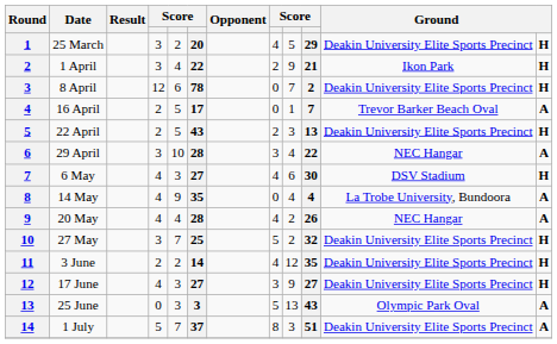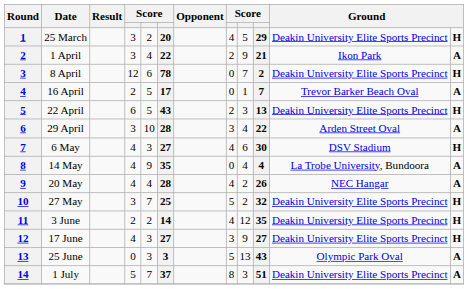 <table class="wikitable plainrowheaders" style="font-size:95%; text-align:center;">
 <tr>
 <th scope="col" rowspan="2">Round</th>
 <th scope="col" rowspan="2">Date</th>
 <th scope="col" rowspan="2">Result</th>
 <th scope="col" colspan="3">Score</th>
 <th scope="col" rowspan="2">Opponent</th>
 <th scope="col" colspan="3">Score</th>
 <th scope="col" rowspan="2" colspan="2">Ground</th>
 </tr>
 <tr>
 <th scope="col"></th>
 <th scope="col"></th>
 <th scope="col"></th>
 <th scope="col"></th>
 <th scope="col"></th>
 <th scope="col"></th>
 </tr>
 <tr>
 <th scope="row" style="text-align:center;"><a href='#'>1</a></th>
 <td>25 March</td>
 <td></td>
 <td>3</td>
 <td>2</td>
 <th>20</th>
 <td></td>
 <td>4</td>
 <td>5</td>
 <th>29</th>
 <td><a href='#'>Deakin University Elite Sports Precinct</a></td>
 <td><strong>H</strong></td>
 </tr>
 <tr>
 <th scope="row" style="text-align:center;"><a href='#'>2</a></th>
 <td>1 April</td>
 <td></td>
 <td>3</td>
 <td>4</td>
 <th>22</th>
 <td></td>
 <td>2</td>
 <td>9</td>
 <th>21</th>
 <td><a href='#'>Ikon Park</a></td>
-<td><strong>H</strong></td>
+<td><strong>A</strong></td>
 </tr>
 <tr>
 <th scope="row" style="text-align:center;"><a href='#'>3</a></th>
 <td>8 April</td>
 <td></td>
 <td>12</td>
 <td>6</td>
 <th>78</th>
 <td></td>
 <td>0</td>
 <td>7</td>
 <th>2</th>
 <td><a href='#'>Deakin University Elite Sports Precinct</a></td>
 <td><strong>H</strong></td>
 </tr>
 <tr>
 <th scope="row" style="text-align:center;"><a href='#'>4</a></th>
 <td>16 April</td>
 <td></td>
 <td>2</td>
 <td>5</td>
 <th>17</th>
 <td></td>
 <td>0</td>
 <td>1</td>
 <th>7</th>
 <td><a href='#'>Trevor Barker Beach Oval</a></td>
 <td><strong>A</strong></td>
 </tr>
 <tr>
 <th scope="row" style="text-align:center;"><a href='#'>5</a></th>
 <td>22 April</td>
 <td></td>
-<td>2</td>
+<td>6</td>
 <td>5</td>
 <th>43</th>
 <td></td>
 <td>2</td>
 <td>3</td>
 <th>13</th>
 <td><a href='#'>Deakin University Elite Sports Precinct</a></td>
 <td><strong>H</strong></td>
 </tr>
 <tr>
 <th scope="row" style="text-align:center;"><a href='#'>6</a></th>
 <td>29 April</td>
 <td></td>
 <td>3</td>
 <td>10</td>
 <th>28</th>
 <td></td>
 <td>3</td>
 <td>4</td>
 <th>22</th>
-<td><a href='#'>NEC Hangar</a></td>
+<td><a href='#'>Arden Street Oval</a></td>
 <td><strong>A</strong></td>
 </tr>
 <tr>
 <th scope="row" style="text-align:center;"><a href='#'>7</a></th>
 <td>6 May</td>
 <td></td>
 <td>4</td>
 <td>3</td>
 <th>27</th>
 <td></td>
 <td>4</td>
 <td>6</td>
 <th>30</th>
 <td><a href='#'>DSV Stadium</a></td>
 <td><strong>H</strong></td>
 </tr>
 <tr>
 <th scope="row" style="text-align:center;"><a href='#'>8</a></th>
 <td>14 May</td>
 <td></td>
 <td>4</td>
 <td>9</td>
 <th>35</th>
 <td></td>
 <td>0</td>
 <td>4</td>
 <th>4</th>
 <td><a href='#'>La Trobe University</a>, Bundoora</td>
 <td><strong>A</strong></td>
 </tr>
 <tr>
 <th scope="row" style="text-align:center;"><a href='#'>9</a></th>
 <td>20 May</td>
 <td></td>
 <td>4</td>
 <td>4</td>
 <th>28</th>
 <td></td>
 <td>4</td>
 <td>2</td>
 <th>26</th>
 <td><a href='#'>NEC Hangar</a></td>
 <td><strong>A</strong></td>
 </tr>
 <tr>
 <th scope="row" style="text-align:center;"><a href='#'>10</a></th>
 <td>27 May</td>
 <td></td>
 <td>3</td>
 <td>7</td>
 <th>25</th>
 <td></td>
 <td>5</td>
 <td>2</td>
 <th>32</th>
 <td><a href='#'>Deakin University Elite Sports Precinct</a></td>
 <td><strong>H</strong></td>
 </tr>
 <tr>
 <th scope="row" style="text-align:center;"><a href='#'>11</a></th>
 <td>3 June</td>
 <td></td>
 <td>2</td>
 <td>2</td>
 <th>14</th>
 <td></td>
 <td>4</td>
 <td>12</td>
 <th>35</th>
 <td><a href='#'>Deakin University Elite Sports Precinct</a></td>
 <td><strong>H</strong></td>
 </tr>
 <tr>
 <th scope="row" style="text-align:center;"><a href='#'>12</a></th>
 <td>17 June</td>
 <td></td>
 <td>4</td>
 <td>3</td>
 <th>27</th>
 <td></td>
 <td>3</td>
 <td>9</td>
 <th>27</th>
 <td><a href='#'>Deakin University Elite Sports Precinct</a></td>
 <td><strong>H</strong></td>
 </tr>
 <tr>
 <th scope="row" style="text-align:center;"><a href='#'>13</a></th>
 <td>25 June</td>
 <td></td>
 <td>0</td>
 <td>3</td>
 <th>3</th>
 <td></td>
 <td>5</td>
 <td>13</td>
 <th>43</th>
 <td><a href='#'>Olympic Park Oval</a></td>
 <td><strong>A</strong></td>
 </tr>
 <tr>
 <th scope="row" style="text-align:center;"><a href='#'>14</a></th>
 <td>1 July</td>
 <td></td>
 <td>5</td>
 <td>7</td>
 <th>37</th>
 <td></td>
 <td>8</td>
 <td>3</td>
 <th>51</th>
 <td><a href='#'>Deakin University Elite Sports Precinct</a></td>
 <td><strong>A</strong></td>
 </tr>
 <tr>
 </tr>
 </table>
